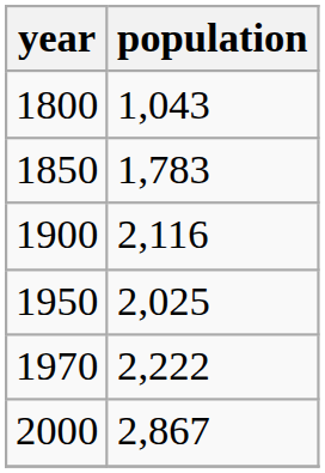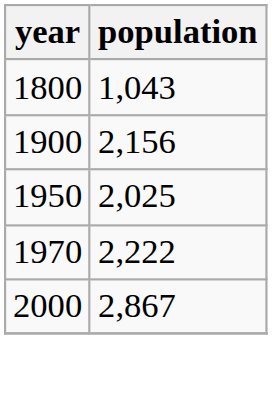 <table class="wikitable">
 <tr>
 <th>year</th>
 <th>population</th>
 </tr>
 <tr>
 <td>1800</td>
 <td>1,043</td>
 </tr>
 <tr>
-<td>1850</td>
-<td>1,783</td>
-</tr>
-<tr>
 <td>1900</td>
-<td>2,116</td>
+<td>2,156</td>
 </tr>
 <tr>
 <td>1950</td>
 <td>2,025</td>
 </tr>
 <tr>
 <td>1970</td>
 <td>2,222</td>
 </tr>
 <tr>
 <td>2000</td>
 <td>2,867</td>
 </tr>
 <tr>
 </tr>
 </table>
